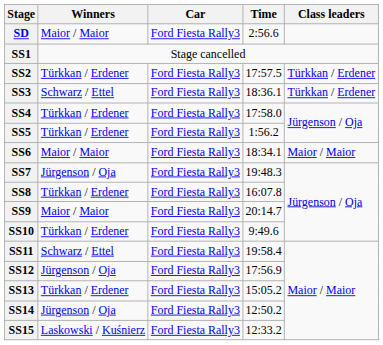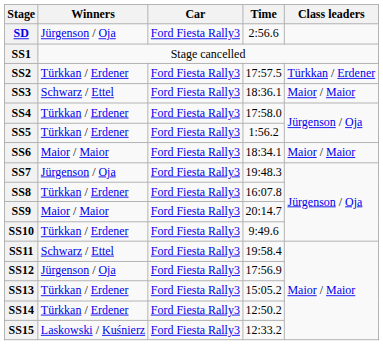 <table class="wikitable" style="font-size:85%">
 <tr>
 <th>Stage</th>
 <th>Winners</th>
 <th>Car</th>
 <th>Time</th>
 <th>Class leaders</th>
 </tr>
 <tr>
 <th><a href='#'>SD</a></th>
-<td><a href='#'>Maior</a> / <a href='#'>Maior</a></td>
+<td><a href='#'>Jürgenson</a> / <a href='#'>Oja</a></td>
 <td><a href='#'>Ford Fiesta Rally3</a></td>
 <td align="center">2:56.6</td>
 <td></td>
 </tr>
 <tr>
 <th>SS1</th>
 <td align="center" colspan="4">Stage cancelled</td>
 </tr>
 <tr>
 <th>SS2</th>
 <td><a href='#'>Türkkan</a> / <a href='#'>Erdener</a></td>
 <td><a href='#'>Ford Fiesta Rally3</a></td>
 <td align="center">17:57.5</td>
 <td><a href='#'>Türkkan</a> / <a href='#'>Erdener</a></td>
 </tr>
 <tr>
 <th>SS3</th>
 <td><a href='#'>Schwarz</a> / <a href='#'>Ettel</a></td>
 <td><a href='#'>Ford Fiesta Rally3</a></td>
 <td align="center">18:36.1</td>
-<td><a href='#'>Türkkan</a> / <a href='#'>Erdener</a></td>
+<td><a href='#'>Maior</a> / <a href='#'>Maior</a></td>
 </tr>
 <tr>
 <th>SS4</th>
 <td><a href='#'>Türkkan</a> / <a href='#'>Erdener</a></td>
 <td><a href='#'>Ford Fiesta Rally3</a></td>
 <td align="center">17:58.0</td>
 <td rowspan="2"><a href='#'>Jürgenson</a> / <a href='#'>Oja</a></td>
 </tr>
 <tr>
 <th>SS5</th>
 <td><a href='#'>Türkkan</a> / <a href='#'>Erdener</a></td>
 <td><a href='#'>Ford Fiesta Rally3</a></td>
 <td align="center">1:56.2</td>
 </tr>
 <tr>
 <th>SS6</th>
 <td><a href='#'>Maior</a> / <a href='#'>Maior</a></td>
 <td><a href='#'>Ford Fiesta Rally3</a></td>
 <td align="center">18:34.1</td>
 <td><a href='#'>Maior</a> / <a href='#'>Maior</a></td>
 </tr>
 <tr>
 <th>SS7</th>
 <td><a href='#'>Jürgenson</a> / <a href='#'>Oja</a></td>
 <td><a href='#'>Ford Fiesta Rally3</a></td>
 <td align="center">19:48.3</td>
 <td rowspan="4"><a href='#'>Jürgenson</a> / <a href='#'>Oja</a></td>
 </tr>
 <tr>
 <th>SS8</th>
 <td><a href='#'>Türkkan</a> / <a href='#'>Erdener</a></td>
 <td><a href='#'>Ford Fiesta Rally3</a></td>
 <td align="center">16:07.8</td>
 </tr>
 <tr>
 <th>SS9</th>
 <td><a href='#'>Maior</a> / <a href='#'>Maior</a></td>
 <td><a href='#'>Ford Fiesta Rally3</a></td>
 <td align="center">20:14.7</td>
 </tr>
 <tr>
 <th>SS10</th>
 <td><a href='#'>Türkkan</a> / <a href='#'>Erdener</a></td>
 <td><a href='#'>Ford Fiesta Rally3</a></td>
 <td align="center">9:49.6</td>
 </tr>
 <tr>
 <th>SS11</th>
 <td><a href='#'>Schwarz</a> / <a href='#'>Ettel</a></td>
 <td><a href='#'>Ford Fiesta Rally3</a></td>
 <td align="center">19:58.4</td>
 <td rowspan="5"><a href='#'>Maior</a> / <a href='#'>Maior</a></td>
 </tr>
 <tr>
 <th>SS12</th>
 <td><a href='#'>Jürgenson</a> / <a href='#'>Oja</a></td>
 <td><a href='#'>Ford Fiesta Rally3</a></td>
 <td align="center">17:56.9</td>
 </tr>
 <tr>
 <th>SS13</th>
 <td><a href='#'>Türkkan</a> / <a href='#'>Erdener</a></td>
 <td><a href='#'>Ford Fiesta Rally3</a></td>
 <td align="center">15:05.2</td>
 </tr>
 <tr>
 <th>SS14</th>
-<td><a href='#'>Jürgenson</a> / <a href='#'>Oja</a></td>
+<td><a href='#'>Türkkan</a> / <a href='#'>Erdener</a></td>
 <td><a href='#'>Ford Fiesta Rally3</a></td>
 <td align="center">12:50.2</td>
 </tr>
 <tr>
 <th>SS15</th>
 <td><a href='#'>Laskowski</a> / <a href='#'>Kuśnierz</a></td>
 <td><a href='#'>Ford Fiesta Rally3</a></td>
 <td align="center">12:33.2</td>
 </tr>
 </table>
